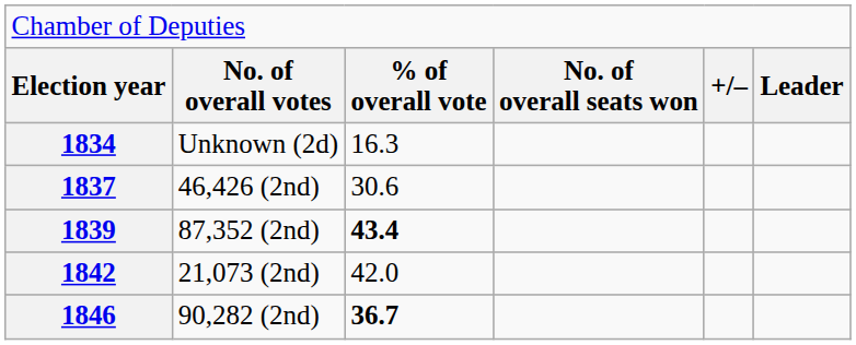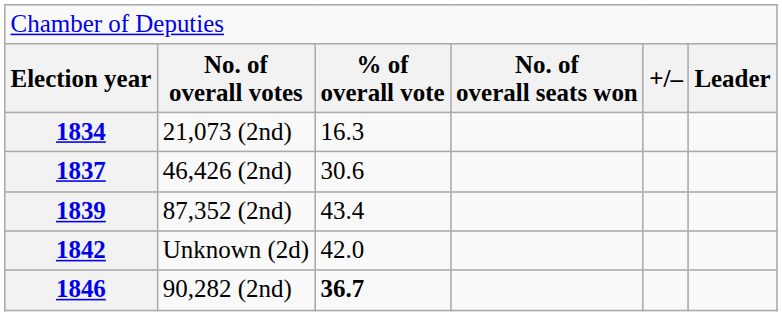 <table class=wikitable>
 <tr>
 <td colspan=7><a href='#'>Chamber of Deputies</a></td>
 </tr>
 <tr>
 <th>Election year</th>
 <th>No. of<br>overall votes</th>
 <th>% of<br>overall vote</th>
 <th>No. of<br>overall seats won</th>
 <th>+/–</th>
 <th>Leader</th>
 </tr>
 <tr>
 <th><a href='#'>1834</a></th>
-<td>Unknown (2d)</td>
+<td>21,073 (2nd)</td>
 <td>16.3</td>
 <td></td>
 <td></td>
 <td></td>
 </tr>
 <tr>
 <th><a href='#'>1837</a></th>
 <td>46,426 (2nd)</td>
 <td>30.6</td>
 <td></td>
 <td></td>
 <td></td>
 </tr>
 <tr>
 <th><a href='#'>1839</a></th>
 <td>87,352 (2nd)</td>
-<td><strong>43.4</strong></td>
+<td>43.4</td>
 <td></td>
 <td></td>
 <td></td>
 </tr>
 <tr>
 <th><a href='#'>1842</a></th>
-<td>21,073 (2nd)</td>
+<td>Unknown (2d)</td>
 <td>42.0</td>
 <td></td>
 <td></td>
 <td></td>
 </tr>
 <tr>
 <th><a href='#'>1846</a></th>
 <td>90,282 (2nd)</td>
 <td><strong>36.7</strong></td>
 <td></td>
 <td></td>
 <td></td>
 </tr>
 </table>
